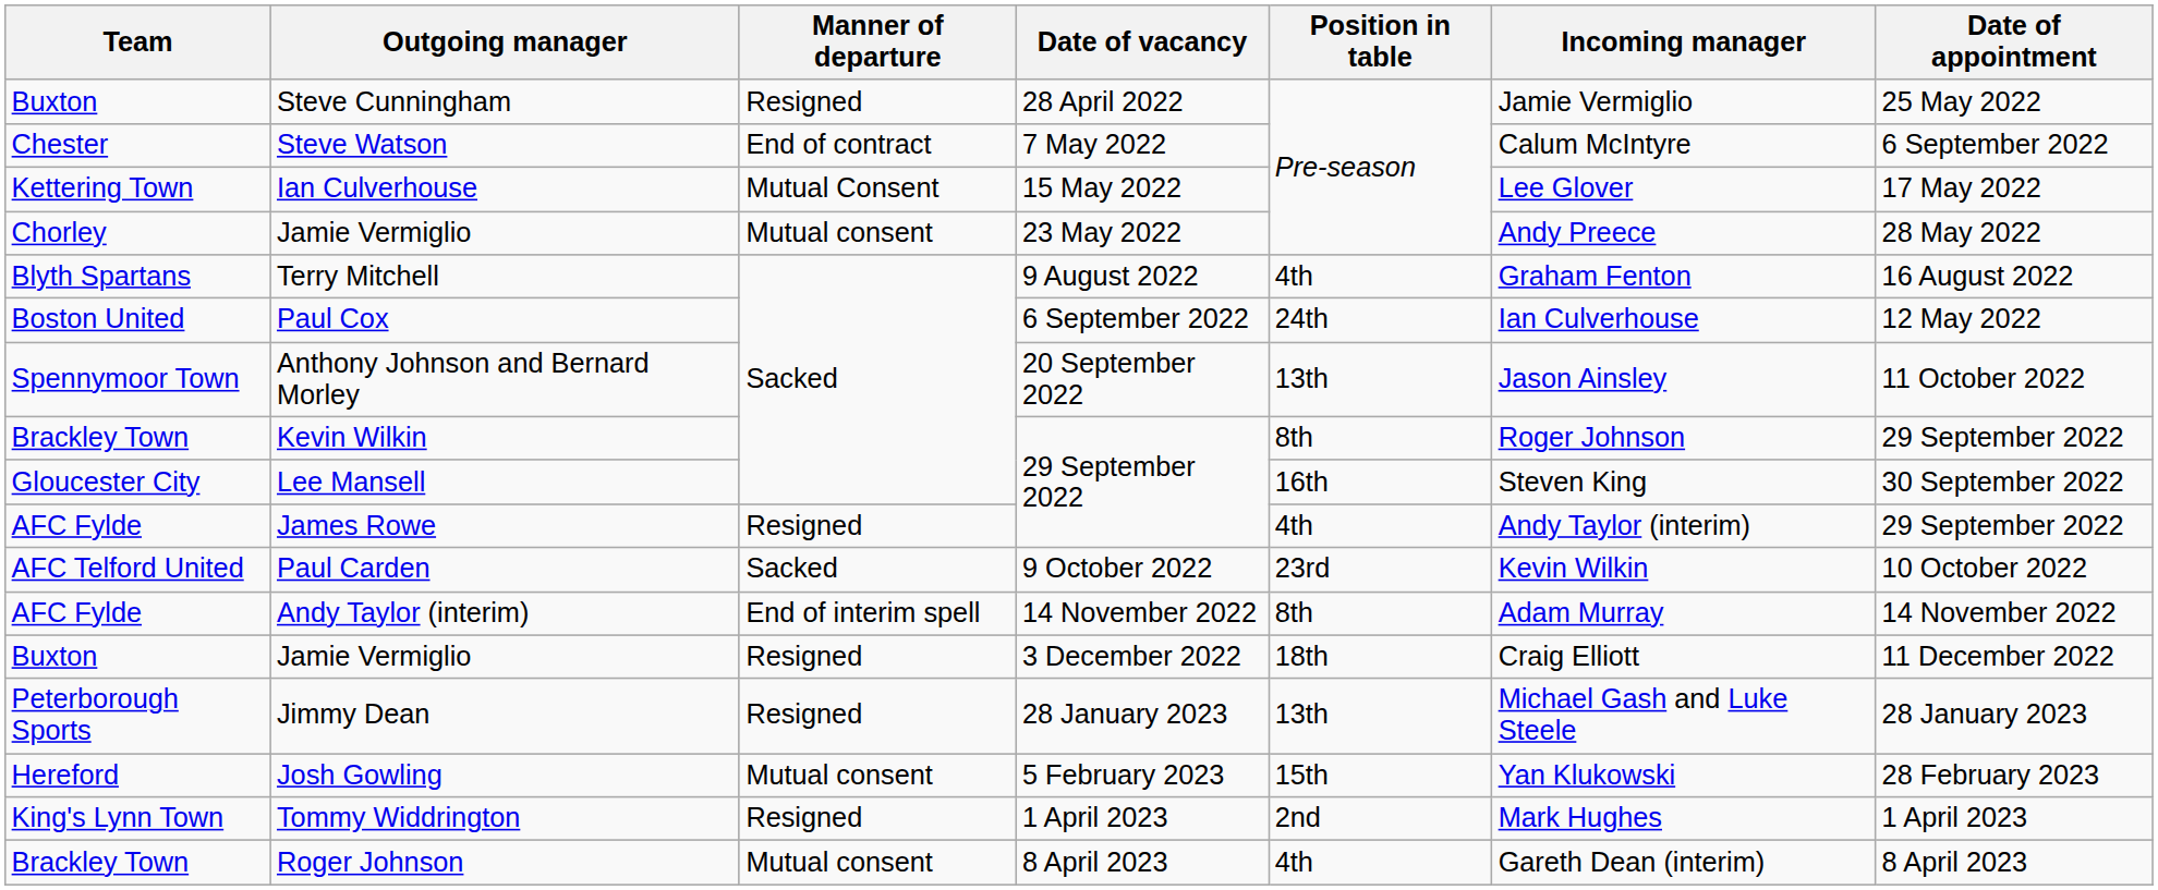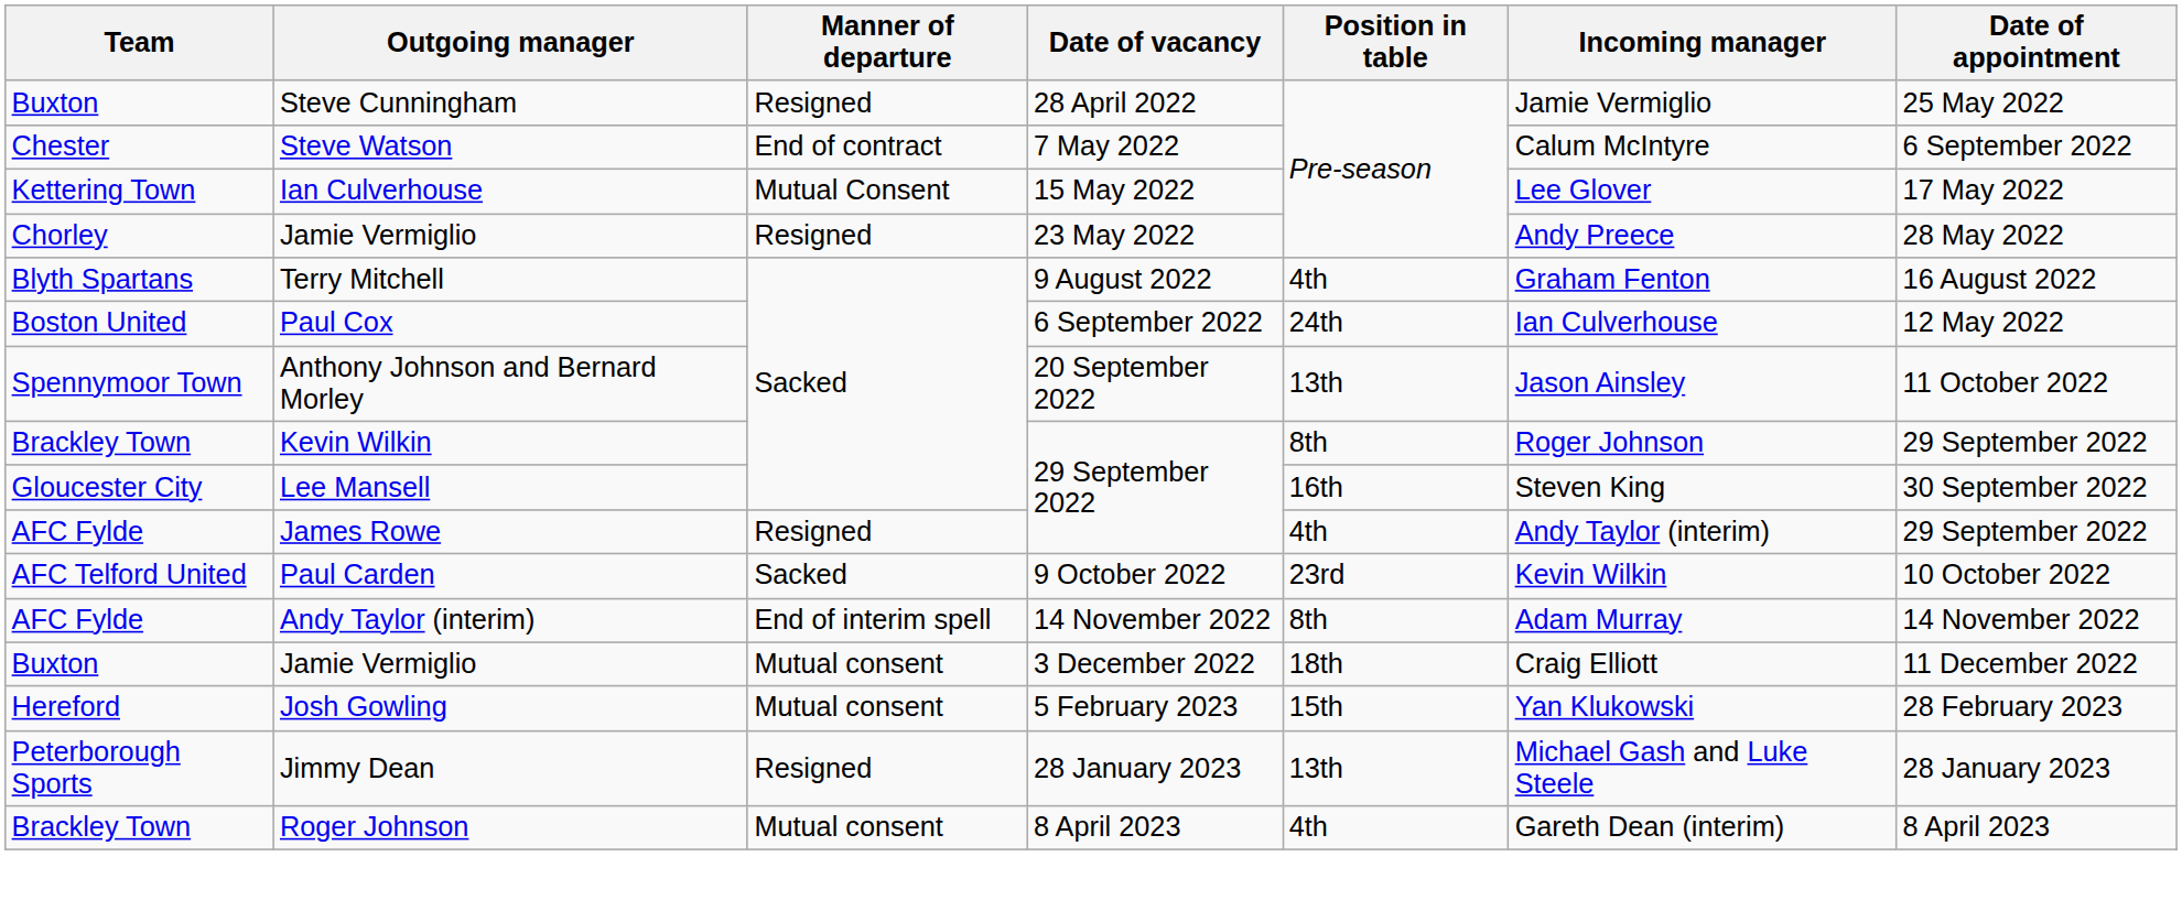 <table class="wikitable sortable">
 <tr>
 <th>Team</th>
 <th width-150>Outgoing manager</th>
 <th>Manner of departure</th>
 <th>Date of vacancy</th>
 <th>Position in table</th>
 <th>Incoming manager</th>
 <th>Date of appointment</th>
 </tr>
 <tr>
 <td><a href='#'>Buxton</a></td>
 <td> Steve Cunningham</td>
 <td>Resigned</td>
 <td>28 April 2022</td>
 <td rowspan="4"><em>Pre-season</em></td>
 <td> Jamie Vermiglio</td>
 <td>25 May 2022</td>
 </tr>
 <tr>
 <td><a href='#'>Chester</a></td>
 <td> <a href='#'>Steve Watson</a></td>
 <td>End of contract</td>
 <td>7 May 2022</td>
 <td> Calum McIntyre</td>
 <td>6 September 2022</td>
 </tr>
 <tr>
 <td><a href='#'>Kettering Town</a></td>
 <td> <a href='#'>Ian Culverhouse</a></td>
 <td>Mutual Consent</td>
 <td>15 May 2022</td>
 <td> <a href='#'>Lee Glover</a></td>
 <td>17 May 2022</td>
 </tr>
 <tr>
 <td><a href='#'>Chorley</a></td>
 <td> Jamie Vermiglio</td>
-<td>Mutual consent</td>
+<td>Resigned</td>
 <td>23 May 2022</td>
 <td> <a href='#'>Andy Preece</a></td>
 <td>28 May 2022</td>
 </tr>
 <tr>
 <td><a href='#'>Blyth Spartans</a></td>
 <td> Terry Mitchell</td>
 <td rowspan="5">Sacked</td>
 <td>9 August 2022</td>
 <td>4th</td>
 <td> <a href='#'>Graham Fenton</a></td>
 <td>16 August 2022</td>
 </tr>
 <tr>
 <td><a href='#'>Boston United</a></td>
 <td> <a href='#'>Paul Cox</a></td>
 <td>6 September 2022</td>
 <td>24th</td>
 <td> <a href='#'>Ian Culverhouse</a></td>
 <td>12 May 2022</td>
 </tr>
 <tr>
 <td><a href='#'>Spennymoor Town</a></td>
 <td> Anthony Johnson and  Bernard Morley</td>
 <td>20 September 2022</td>
 <td>13th</td>
 <td> <a href='#'>Jason Ainsley</a></td>
 <td>11 October 2022</td>
 </tr>
 <tr>
 <td><a href='#'>Brackley Town</a></td>
 <td> <a href='#'>Kevin Wilkin</a></td>
 <td rowspan="3">29 September 2022</td>
 <td>8th</td>
 <td> <a href='#'>Roger Johnson</a></td>
 <td>29 September 2022</td>
 </tr>
 <tr>
 <td><a href='#'>Gloucester City</a></td>
 <td> <a href='#'>Lee Mansell</a></td>
 <td>16th</td>
 <td> Steven King</td>
 <td>30 September 2022</td>
 </tr>
 <tr>
 <td><a href='#'>AFC Fylde</a></td>
 <td> <a href='#'>James Rowe</a></td>
 <td>Resigned</td>
 <td>4th</td>
 <td> <a href='#'>Andy Taylor</a> (interim)</td>
 <td>29 September 2022</td>
 </tr>
 <tr>
 <td><a href='#'>AFC Telford United</a></td>
 <td> <a href='#'>Paul Carden</a></td>
 <td>Sacked</td>
 <td>9 October 2022</td>
 <td>23rd</td>
 <td> <a href='#'>Kevin Wilkin</a></td>
 <td>10 October 2022</td>
 </tr>
 <tr>
 <td><a href='#'>AFC Fylde</a></td>
 <td> <a href='#'>Andy Taylor</a> (interim)</td>
 <td>End of interim spell</td>
 <td>14 November 2022</td>
 <td>8th</td>
 <td> <a href='#'>Adam Murray</a></td>
 <td>14 November 2022</td>
 </tr>
 <tr>
 <td><a href='#'>Buxton</a></td>
 <td> Jamie Vermiglio</td>
-<td>Resigned</td>
+<td>Mutual consent</td>
 <td>3 December 2022</td>
 <td>18th</td>
 <td> Craig Elliott</td>
 <td>11 December 2022</td>
+</tr>
+<tr>
+<td><a href='#'>Hereford</a></td>
+<td> <a href='#'>Josh Gowling</a></td>
+<td>Mutual consent</td>
+<td>5 February 2023</td>
+<td>15th</td>
+<td> <a href='#'>Yan Klukowski</a></td>
+<td>28 February 2023</td>
 </tr>
 <tr>
 <td><a href='#'>Peterborough Sports</a></td>
 <td> Jimmy Dean</td>
 <td>Resigned</td>
 <td>28 January 2023</td>
 <td>13th</td>
 <td> <a href='#'>Michael Gash</a> and  <a href='#'>Luke Steele</a></td>
 <td>28 January 2023</td>
 </tr>
 <tr>
-<td><a href='#'>Hereford</a></td>
-<td> <a href='#'>Josh Gowling</a></td>
-<td>Mutual consent</td>
-<td>5 February 2023</td>
-<td>15th</td>
-<td> <a href='#'>Yan Klukowski</a></td>
-<td>28 February 2023</td>
-</tr>
-<tr>
-<td><a href='#'>King's Lynn Town</a></td>
-<td> <a href='#'>Tommy Widdrington</a></td>
-<td>Resigned</td>
-<td>1 April 2023</td>
-<td>2nd</td>
-<td> <a href='#'>Mark Hughes</a></td>
-<td>1 April 2023</td>
-</tr>
-<tr>
 <td><a href='#'>Brackley Town</a></td>
 <td> <a href='#'>Roger Johnson</a></td>
 <td>Mutual consent</td>
 <td>8 April 2023</td>
 <td>4th</td>
 <td> Gareth Dean (interim)</td>
 <td>8 April 2023</td>
 </tr>
 </table>
